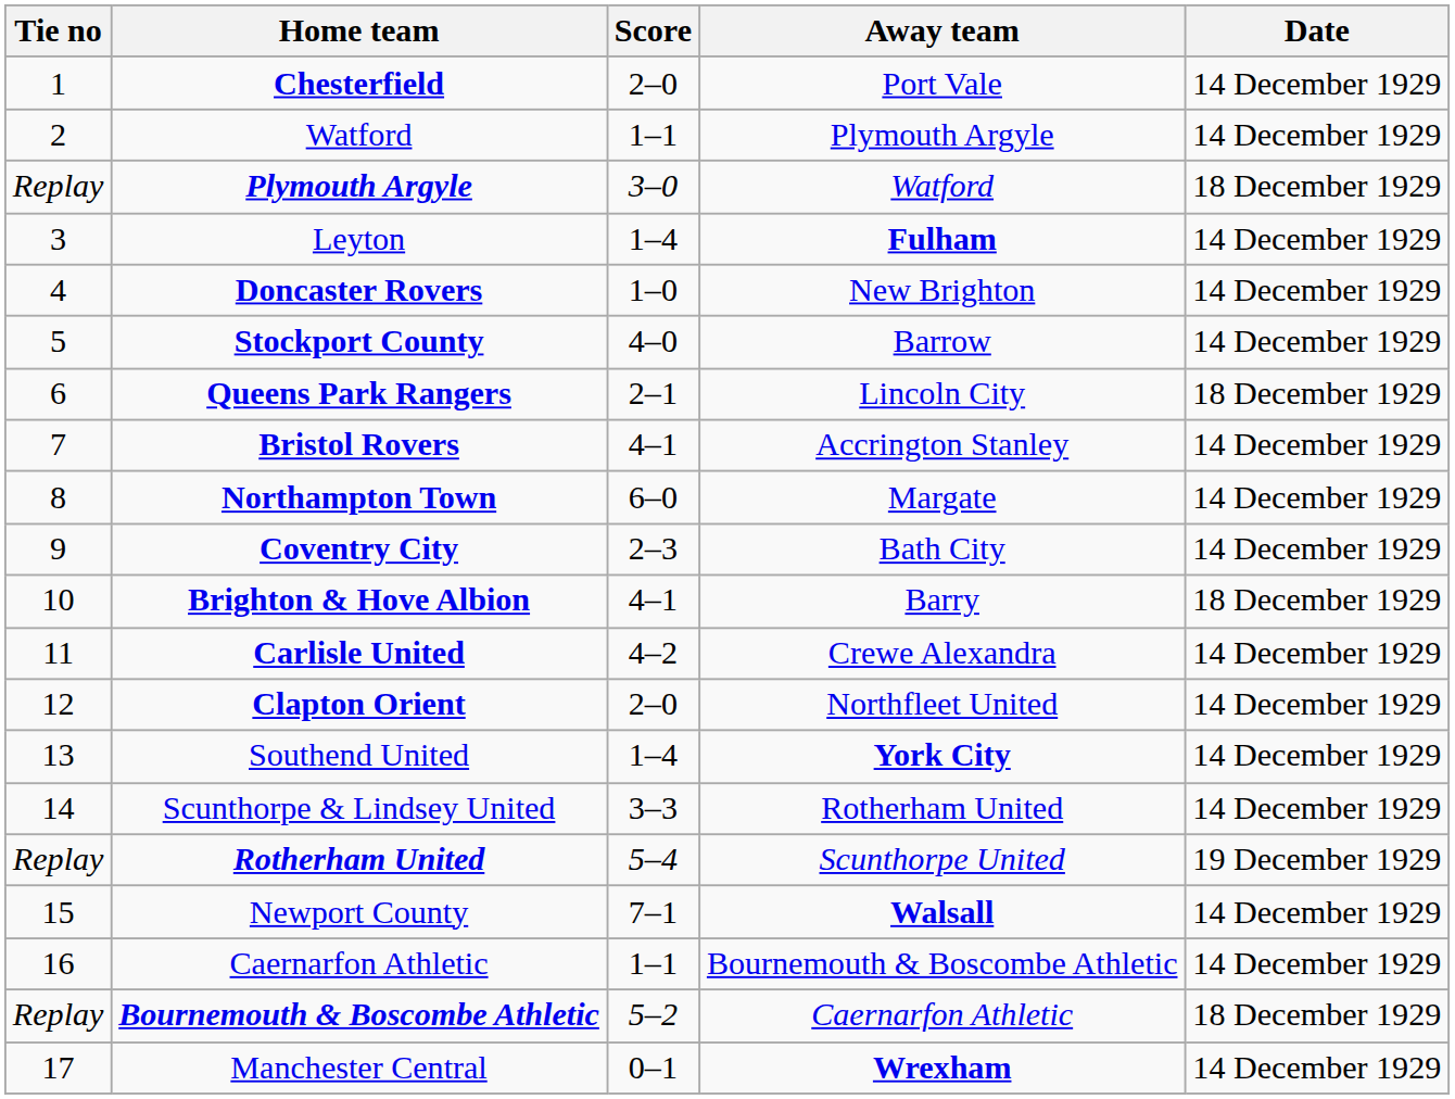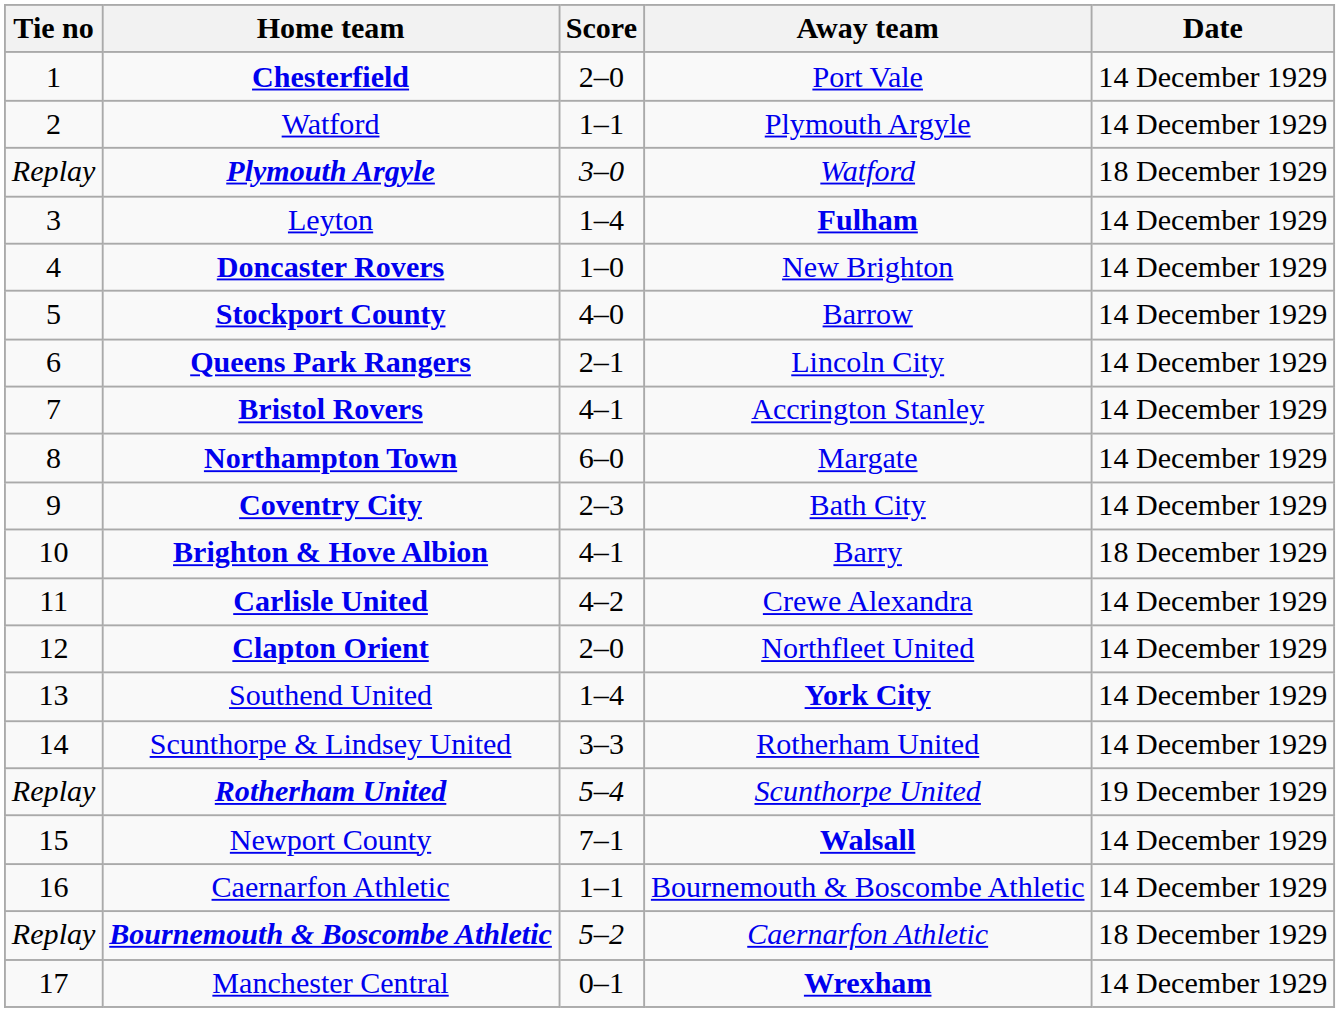 <table class="wikitable" style="text-align: center">
 <tr>
 <th>Tie no</th>
 <th>Home team</th>
 <th>Score</th>
 <th>Away team</th>
 <th>Date</th>
 </tr>
 <tr>
 <td>1</td>
 <td><strong><a href='#'>Chesterfield</a></strong></td>
 <td>2–0</td>
 <td><a href='#'>Port Vale</a></td>
 <td>14 December 1929</td>
 </tr>
 <tr>
 <td>2</td>
 <td><a href='#'>Watford</a></td>
 <td>1–1</td>
 <td><a href='#'>Plymouth Argyle</a></td>
 <td>14 December 1929</td>
 </tr>
 <tr>
 <td><em>Replay</em></td>
 <td><strong><em><a href='#'>Plymouth Argyle</a></em></strong></td>
 <td><em>3–0</em></td>
 <td><em><a href='#'>Watford</a></em></td>
 <td>18 December 1929</td>
 </tr>
 <tr>
 <td>3</td>
 <td><a href='#'>Leyton</a></td>
 <td>1–4</td>
 <td><strong><a href='#'>Fulham</a></strong></td>
 <td>14 December 1929</td>
 </tr>
 <tr>
 <td>4</td>
 <td><strong><a href='#'>Doncaster Rovers</a></strong></td>
 <td>1–0</td>
 <td><a href='#'>New Brighton</a></td>
 <td>14 December 1929</td>
 </tr>
 <tr>
 <td>5</td>
 <td><strong><a href='#'>Stockport County</a></strong></td>
 <td>4–0</td>
 <td><a href='#'>Barrow</a></td>
 <td>14 December 1929</td>
 </tr>
 <tr>
 <td>6</td>
 <td><strong><a href='#'>Queens Park Rangers</a></strong></td>
 <td>2–1</td>
 <td><a href='#'>Lincoln City</a></td>
-<td>18 December 1929</td>
+<td>14 December 1929</td>
 </tr>
 <tr>
 <td>7</td>
 <td><strong><a href='#'>Bristol Rovers</a></strong></td>
 <td>4–1</td>
 <td><a href='#'>Accrington Stanley</a></td>
 <td>14 December 1929</td>
 </tr>
 <tr>
 <td>8</td>
 <td><strong><a href='#'>Northampton Town</a></strong></td>
 <td>6–0</td>
 <td><a href='#'>Margate</a></td>
 <td>14 December 1929</td>
 </tr>
 <tr>
 <td>9</td>
 <td><strong><a href='#'>Coventry City</a></strong></td>
 <td>2–3</td>
 <td><a href='#'>Bath City</a></td>
 <td>14 December 1929</td>
 </tr>
 <tr>
 <td>10</td>
 <td><strong><a href='#'>Brighton & Hove Albion</a></strong></td>
 <td>4–1</td>
 <td><a href='#'>Barry</a></td>
 <td>18 December 1929</td>
 </tr>
 <tr>
 <td>11</td>
 <td><strong><a href='#'>Carlisle United</a></strong></td>
 <td>4–2</td>
 <td><a href='#'>Crewe Alexandra</a></td>
 <td>14 December 1929</td>
 </tr>
 <tr>
 <td>12</td>
 <td><strong><a href='#'>Clapton Orient</a></strong></td>
 <td>2–0</td>
 <td><a href='#'>Northfleet United</a></td>
 <td>14 December 1929</td>
 </tr>
 <tr>
 <td>13</td>
 <td><a href='#'>Southend United</a></td>
 <td>1–4</td>
 <td><strong><a href='#'>York City</a></strong></td>
 <td>14 December 1929</td>
 </tr>
 <tr>
 <td>14</td>
 <td><a href='#'>Scunthorpe & Lindsey United</a></td>
 <td>3–3</td>
 <td><a href='#'>Rotherham United</a></td>
 <td>14 December 1929</td>
 </tr>
 <tr>
 <td><em>Replay</em></td>
 <td><strong><em><a href='#'>Rotherham United</a></em></strong></td>
 <td><em>5–4</em></td>
 <td><em><a href='#'>Scunthorpe United</a></em></td>
 <td>19 December 1929</td>
 </tr>
 <tr>
 <td>15</td>
 <td><a href='#'>Newport County</a></td>
 <td>7–1</td>
 <td><strong><a href='#'>Walsall</a></strong></td>
 <td>14 December 1929</td>
 </tr>
 <tr>
 <td>16</td>
 <td><a href='#'>Caernarfon Athletic</a></td>
 <td>1–1</td>
 <td><a href='#'>Bournemouth & Boscombe Athletic</a></td>
 <td>14 December 1929</td>
 </tr>
 <tr>
 <td><em>Replay</em></td>
 <td><strong><em><a href='#'>Bournemouth & Boscombe Athletic</a></em></strong></td>
 <td><em>5–2</em></td>
 <td><em><a href='#'>Caernarfon Athletic</a></em></td>
 <td>18 December 1929</td>
 </tr>
 <tr>
 <td>17</td>
 <td><a href='#'>Manchester Central</a></td>
 <td>0–1</td>
 <td><strong><a href='#'>Wrexham</a></strong></td>
 <td>14 December 1929</td>
 </tr>
 </table>
